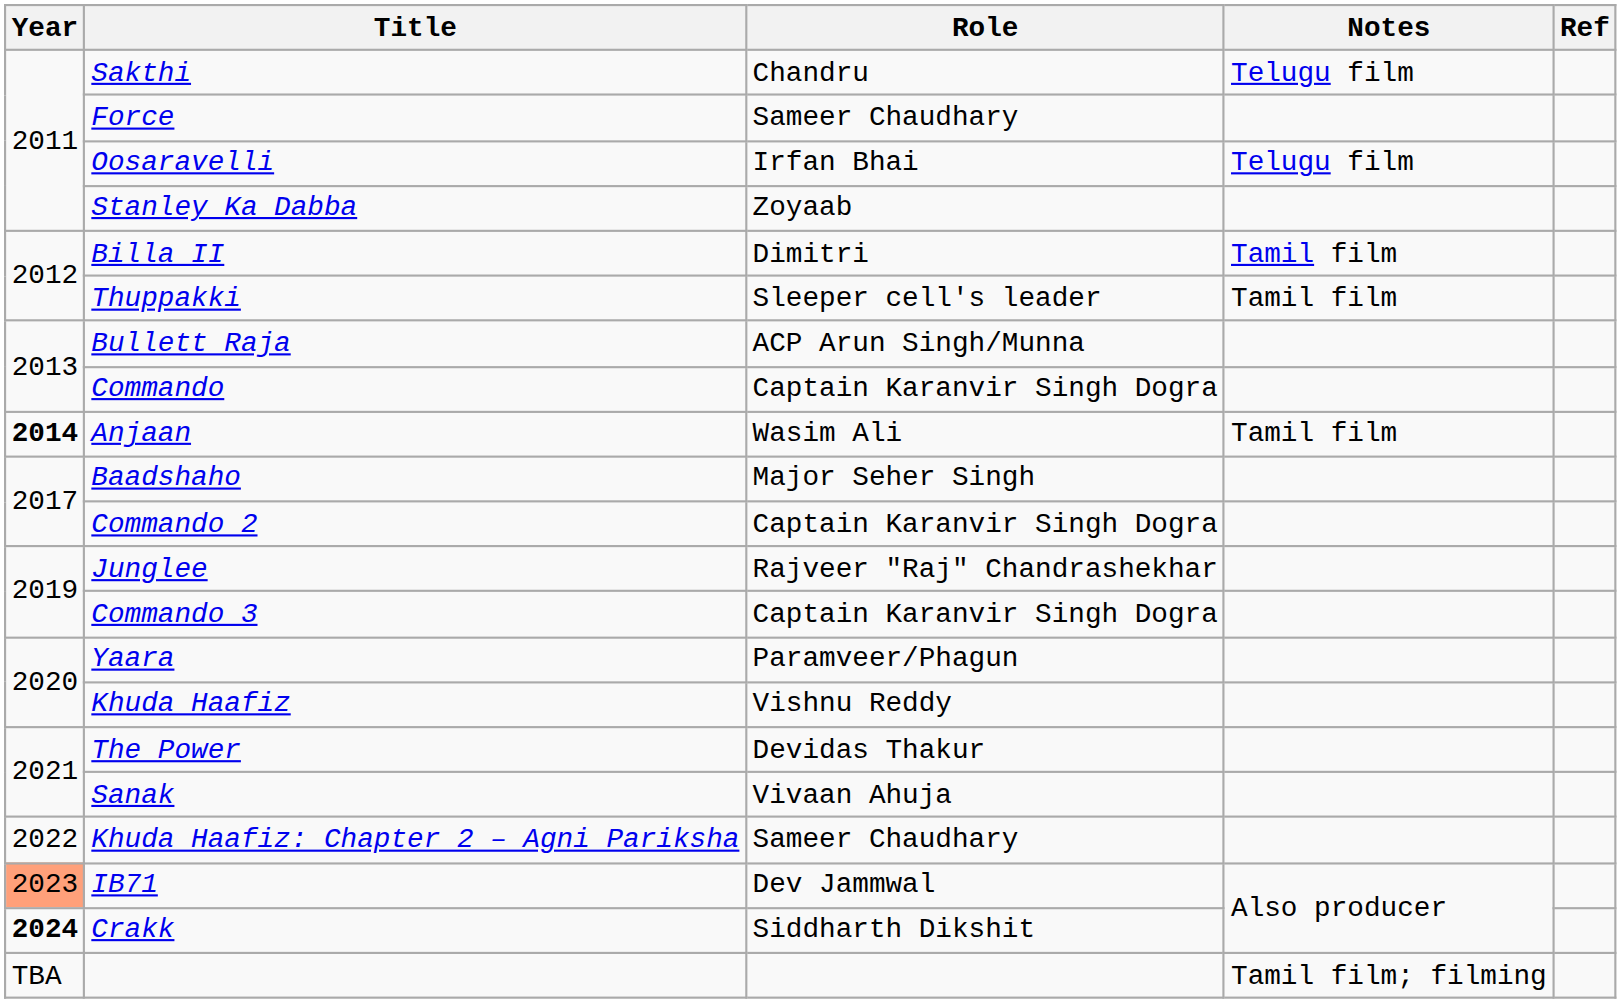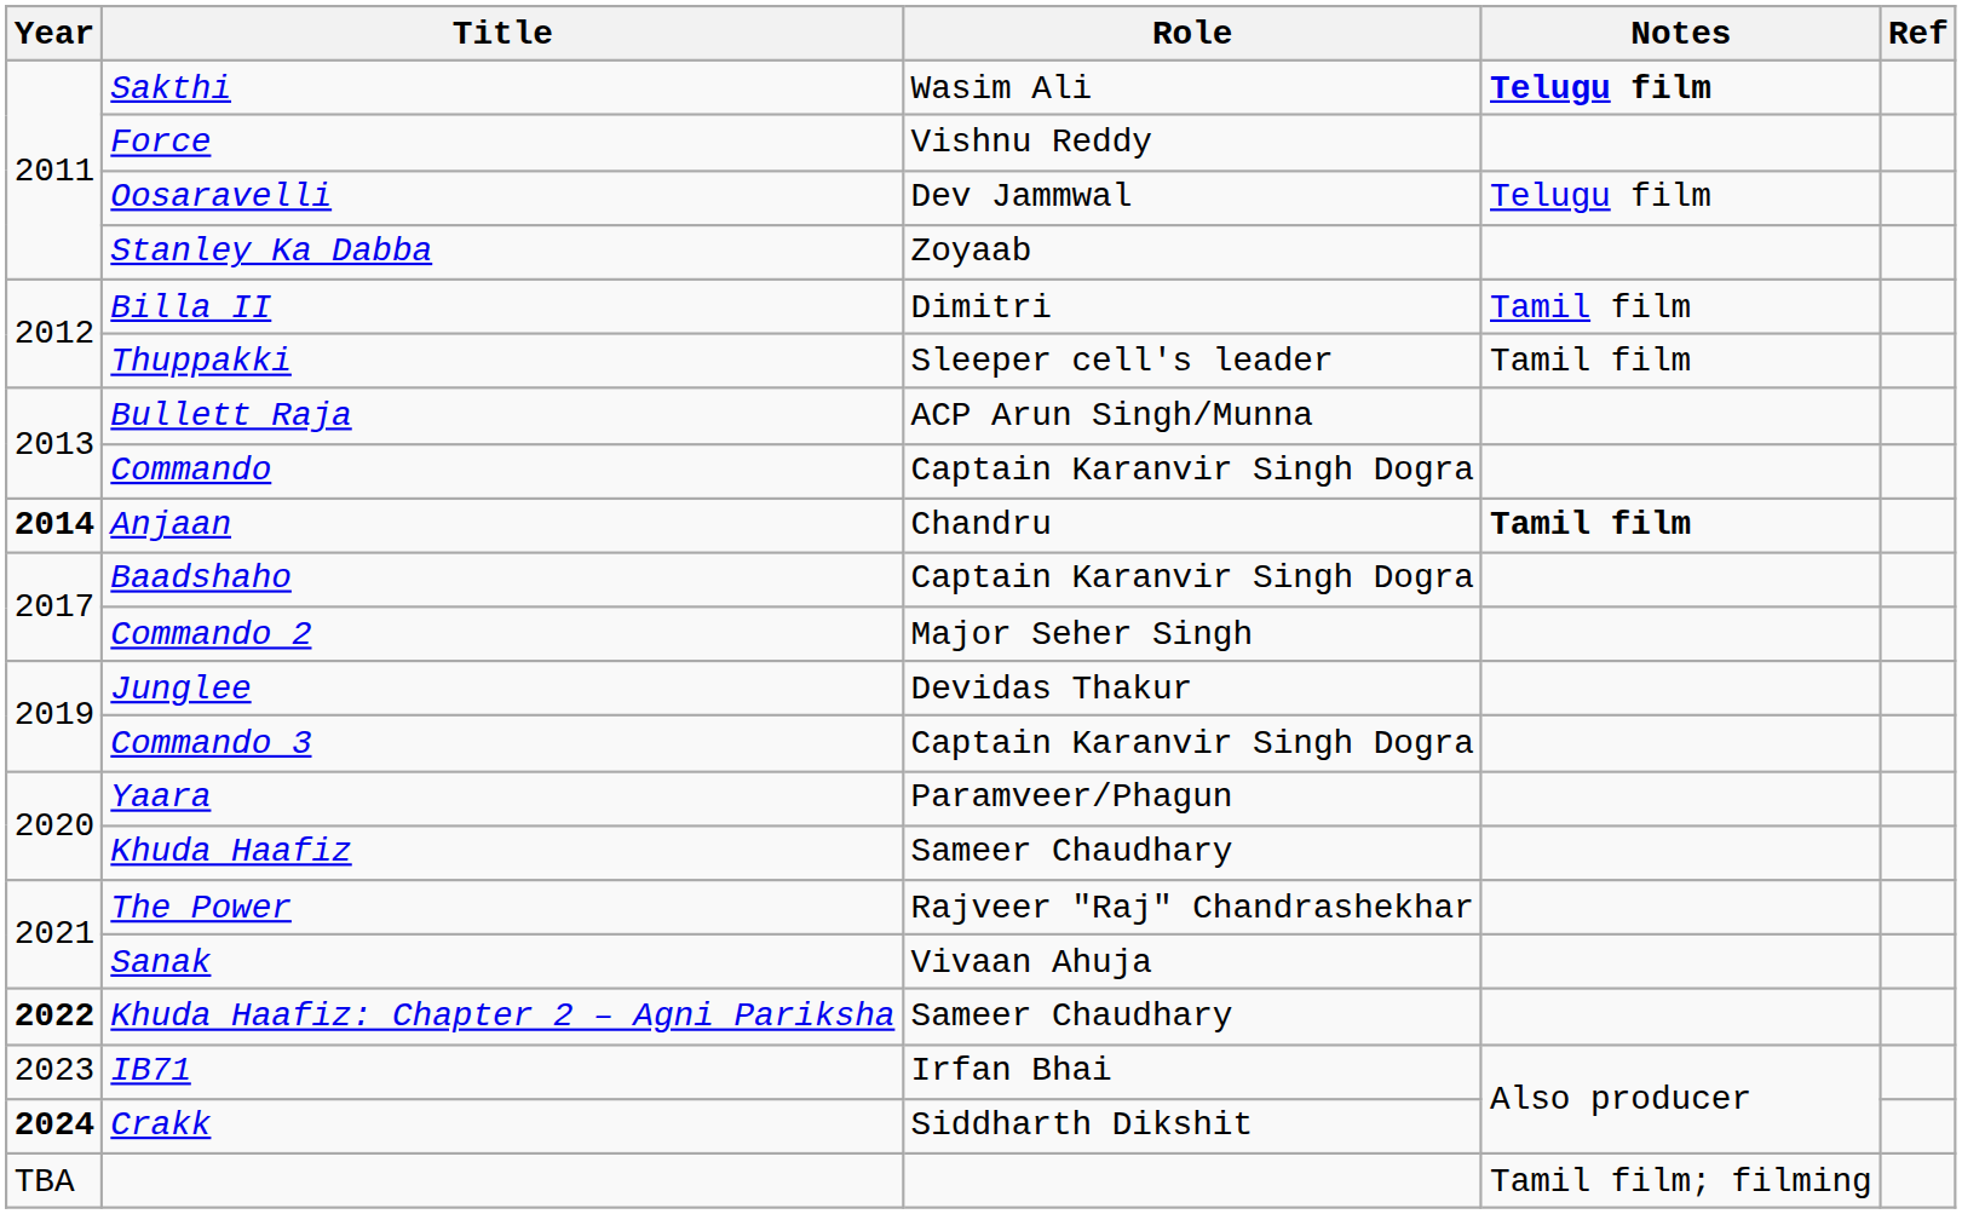 <table class="sortable wikitable">
 <tr>
 <th>Year</th>
 <th>Title</th>
 <th>Role</th>
 <th>Notes</th>
 <th>Ref</th>
 </tr>
 <tr>
 <td rowspan="4">2011</td>
 <td><a href='#'><em>Sakthi</em></a></td>
-<td>Chandru</td>
-<td><a href='#'>Telugu</a> film</td>
+<td>Wasim Ali</td>
+<td><strong><a href='#'>Telugu</a> film</strong></td>
 <td></td>
 </tr>
 <tr>
 <td><em><a href='#'>Force</a></em></td>
-<td>Sameer Chaudhary</td>
+<td>Vishnu Reddy</td>
 <td></td>
 <td></td>
 </tr>
 <tr>
 <td><em><a href='#'>Oosaravelli</a></em></td>
-<td>Irfan Bhai</td>
+<td>Dev Jammwal</td>
 <td><a href='#'>Telugu</a> film</td>
 <td></td>
 </tr>
 <tr>
 <td><em><a href='#'>Stanley Ka Dabba</a></em></td>
 <td>Zoyaab</td>
 <td></td>
 <td></td>
 </tr>
 <tr>
 <td rowspan ="2">2012</td>
 <td><em><a href='#'>Billa II</a></em></td>
 <td>Dimitri</td>
 <td><a href='#'>Tamil</a> film</td>
 <td></td>
 </tr>
 <tr>
 <td><em><a href='#'>Thuppakki</a></em></td>
 <td>Sleeper cell's leader</td>
 <td>Tamil film</td>
 <td></td>
 </tr>
 <tr>
 <td rowspan="2">2013</td>
 <td><em><a href='#'>Bullett Raja</a></em></td>
 <td>ACP Arun Singh/Munna</td>
 <td></td>
 <td></td>
 </tr>
 <tr>
 <td><em><a href='#'>Commando</a></em></td>
 <td>Captain Karanvir Singh Dogra</td>
 <td></td>
 <td></td>
 </tr>
 <tr>
 <td><strong>2014</strong></td>
 <td><em><a href='#'>Anjaan</a></em></td>
-<td>Wasim Ali</td>
-<td>Tamil film</td>
+<td>Chandru</td>
+<td><strong>Tamil film</strong></td>
 <td></td>
 </tr>
 <tr>
 <td rowspan = "2">2017</td>
 <td><em><a href='#'>Baadshaho</a></em></td>
-<td>Major Seher Singh</td>
+<td>Captain Karanvir Singh Dogra</td>
 <td></td>
 <td></td>
 </tr>
 <tr>
 <td><em><a href='#'>Commando 2</a></em></td>
-<td>Captain Karanvir Singh Dogra</td>
+<td>Major Seher Singh</td>
 <td></td>
 <td></td>
 </tr>
 <tr>
 <td rowspan = "2">2019</td>
 <td><em><a href='#'>Junglee</a></em></td>
-<td>Rajveer "Raj" Chandrashekhar</td>
+<td>Devidas Thakur</td>
 <td></td>
 <td></td>
 </tr>
 <tr>
 <td><em><a href='#'>Commando 3</a></em></td>
 <td>Captain Karanvir Singh Dogra</td>
 <td></td>
 <td></td>
 </tr>
 <tr>
 <td rowspan = "2">2020</td>
 <td><em><a href='#'>Yaara</a></em></td>
 <td>Paramveer/Phagun</td>
 <td></td>
 <td></td>
 </tr>
 <tr>
 <td><em><a href='#'>Khuda Haafiz</a></em></td>
-<td>Vishnu Reddy</td>
+<td>Sameer Chaudhary</td>
 <td></td>
 <td></td>
 </tr>
 <tr>
 <td rowspan="2">2021</td>
 <td><em><a href='#'>The Power</a></em></td>
-<td>Devidas Thakur</td>
+<td>Rajveer "Raj" Chandrashekhar</td>
 <td></td>
 <td></td>
 </tr>
 <tr>
 <td><em><a href='#'>Sanak</a></em></td>
 <td>Vivaan Ahuja</td>
 <td></td>
 <td></td>
 </tr>
 <tr>
-<td>2022</td>
+<td><strong>2022</strong></td>
 <td><em><a href='#'>Khuda Haafiz: Chapter 2 – Agni Pariksha</a></em></td>
 <td>Sameer Chaudhary</td>
 <td></td>
 <td></td>
 </tr>
 <tr>
-<td style="background: lightsalmon;">2023</td>
+<td>2023</td>
 <td><em><a href='#'>IB71</a></em></td>
-<td>Dev Jammwal</td>
+<td>Irfan Bhai</td>
 <td rowspan="2">Also producer</td>
 <td></td>
 </tr>
 <tr>
 <td><strong>2024</strong></td>
 <td><em><a href='#'>Crakk</a></em></td>
 <td>Siddharth Dikshit</td>
 <td></td>
 </tr>
 <tr>
 <td>TBA</td>
 <td></td>
 <td></td>
 <td>Tamil film; filming</td>
 <td></td>
 </tr>
 </table>
